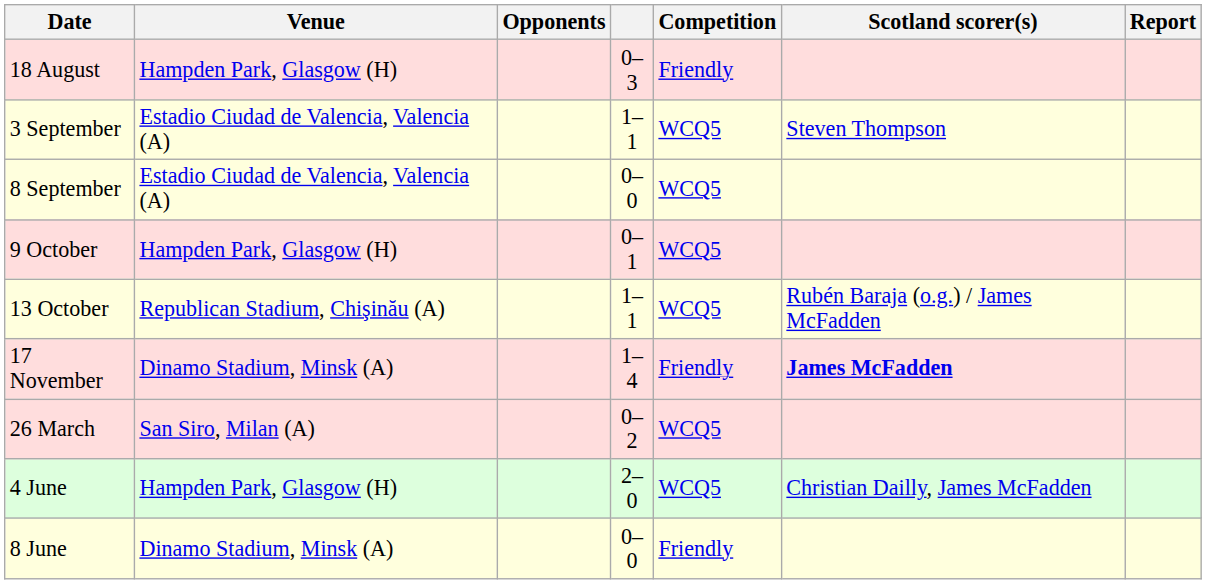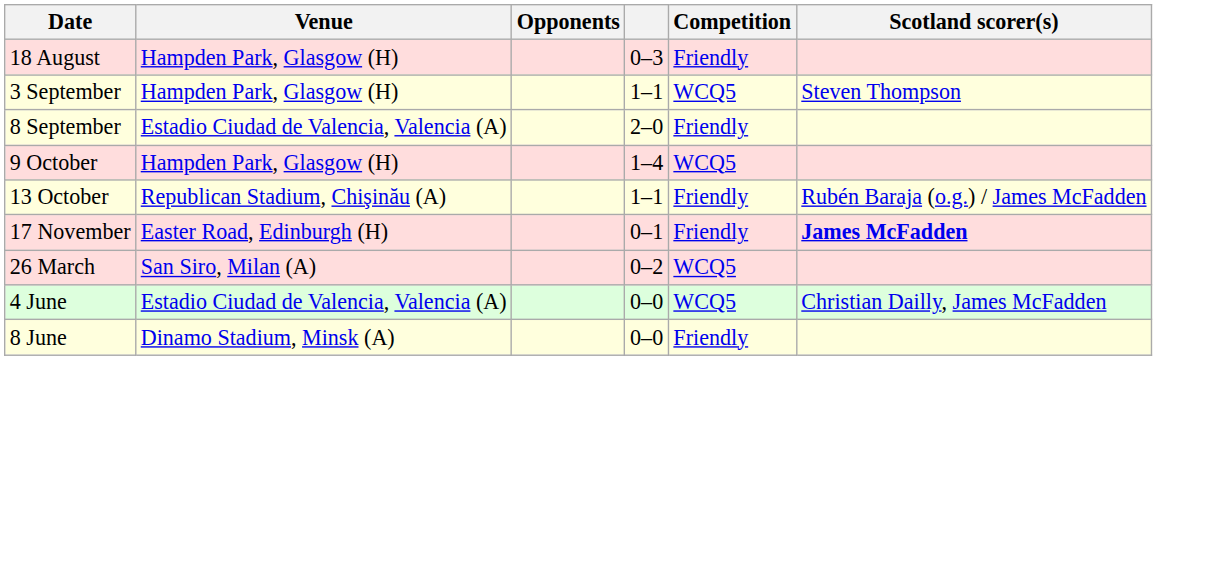 <table class="wikitable">
 <tr>
 <th>Date</th>
 <th>Venue</th>
 <th>Opponents</th>
 <th></th>
 <th>Competition</th>
 <th>Scotland scorer(s)</th>
-<th>Report</th>
 </tr>
 <tr bgcolor=#ffdddd>
 <td>18 August</td>
 <td><a href='#'>Hampden Park</a>, <a href='#'>Glasgow</a> (H)</td>
 <td></td>
 <td align=center>0–3</td>
 <td><a href='#'>Friendly</a></td>
 <td></td>
-<td></td>
 </tr>
 <tr bgcolor=#ffffdd>
 <td>3 September</td>
-<td><a href='#'>Estadio Ciudad de Valencia</a>, <a href='#'>Valencia</a> (A)</td>
+<td><a href='#'>Hampden Park</a>, <a href='#'>Glasgow</a> (H)</td>
 <td></td>
 <td align=center>1–1</td>
 <td><a href='#'>WCQ5</a></td>
 <td><a href='#'>Steven Thompson</a></td>
-<td></td>
 </tr>
 <tr bgcolor=#ffffdd>
 <td>8 September</td>
 <td><a href='#'>Estadio Ciudad de Valencia</a>, <a href='#'>Valencia</a> (A)</td>
 <td></td>
-<td align=center>0–0</td>
-<td><a href='#'>WCQ5</a></td>
-<td></td>
+<td align=center>2–0</td>
+<td><a href='#'>Friendly</a></td>
 <td></td>
 </tr>
 <tr bgcolor=#ffdddd>
 <td>9 October</td>
 <td><a href='#'>Hampden Park</a>, <a href='#'>Glasgow</a> (H)</td>
 <td></td>
-<td align=center>0–1</td>
+<td align=center>1–4</td>
 <td><a href='#'>WCQ5</a></td>
-<td></td>
 <td></td>
 </tr>
 <tr bgcolor=#ffffdd>
 <td>13 October</td>
 <td><a href='#'>Republican Stadium</a>, <a href='#'>Chişinău</a> (A)</td>
 <td></td>
 <td align=center>1–1</td>
-<td><a href='#'>WCQ5</a></td>
+<td><a href='#'>Friendly</a></td>
 <td><a href='#'>Rubén Baraja</a> (<a href='#'>o.g.</a>) / <a href='#'>James McFadden</a></td>
-<td></td>
 </tr>
 <tr bgcolor=#ffdddd>
 <td>17 November</td>
-<td><a href='#'>Dinamo Stadium</a>, <a href='#'>Minsk</a> (A)</td>
+<td><a href='#'>Easter Road</a>, <a href='#'>Edinburgh</a> (H)</td>
 <td></td>
-<td align=center>1–4</td>
+<td align=center>0–1</td>
 <td><a href='#'>Friendly</a></td>
 <td><strong><a href='#'>James McFadden</a></strong></td>
-<td></td>
 </tr>
 <tr bgcolor=#ffdddd>
 <td>26 March</td>
 <td><a href='#'>San Siro</a>, <a href='#'>Milan</a> (A)</td>
 <td></td>
 <td align=center>0–2</td>
 <td><a href='#'>WCQ5</a></td>
 <td></td>
-<td></td>
 </tr>
 <tr bgcolor=#ddffdd>
 <td>4 June</td>
-<td><a href='#'>Hampden Park</a>, <a href='#'>Glasgow</a> (H)</td>
+<td><a href='#'>Estadio Ciudad de Valencia</a>, <a href='#'>Valencia</a> (A)</td>
 <td></td>
-<td align=center>2–0</td>
+<td align=center>0–0</td>
 <td><a href='#'>WCQ5</a></td>
 <td><a href='#'>Christian Dailly</a>, <a href='#'>James McFadden</a></td>
-<td></td>
 </tr>
 <tr bgcolor=#ffffdd>
 <td>8 June</td>
 <td><a href='#'>Dinamo Stadium</a>, <a href='#'>Minsk</a> (A)</td>
 <td></td>
 <td align=center>0–0</td>
 <td><a href='#'>Friendly</a></td>
 <td></td>
-<td></td>
 </tr>
 </table>
